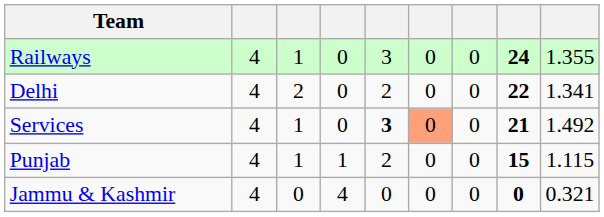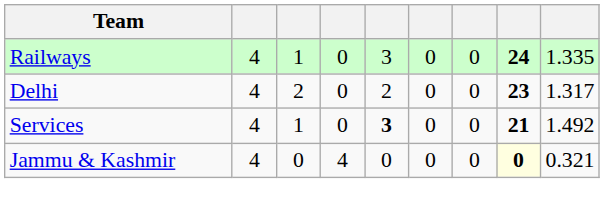 <table class="wikitable" style="text-align:center">
 <tr>
 <th style="width:160px">Team</th>
 <th style="width:25px"></th>
 <th style="width:25px"></th>
 <th style="width:25px"></th>
 <th style="width:25px"></th>
 <th style="width:25px"></th>
 <th style="width:25px"></th>
 <th style="width:25px"></th>
 <th style="width:25px;"></th>
 </tr>
 <tr style="background:#cfc;">
 <td style="text-align:left"><a href='#'>Railways</a></td>
 <td>4</td>
 <td>1</td>
 <td>0</td>
 <td>3</td>
 <td>0</td>
 <td>0</td>
 <td><strong>24</strong></td>
-<td>1.355</td>
+<td>1.335</td>
 </tr>
 <tr>
 <td style="text-align:left"><a href='#'>Delhi</a></td>
 <td>4</td>
 <td>2</td>
 <td>0</td>
 <td>2</td>
 <td>0</td>
 <td>0</td>
-<td><strong>22</strong></td>
-<td>1.341</td>
+<td><strong>23</strong></td>
+<td>1.317</td>
 </tr>
 <tr>
 <td style="text-align:left"><a href='#'>Services</a></td>
 <td>4</td>
 <td>1</td>
 <td>0</td>
 <td><strong>3</strong></td>
-<td style="background: lightsalmon;">0</td>
+<td>0</td>
 <td>0</td>
 <td><strong>21</strong></td>
 <td>1.492</td>
-</tr>
-<tr>
-<td style="text-align:left"><a href='#'>Punjab</a></td>
-<td>4</td>
-<td>1</td>
-<td>1</td>
-<td>2</td>
-<td>0</td>
-<td>0</td>
-<td><strong>15</strong></td>
-<td>1.115</td>
 </tr>
 <tr>
 <td style="text-align:left"><a href='#'>Jammu & Kashmir</a></td>
 <td>4</td>
 <td>0</td>
 <td>4</td>
 <td>0</td>
 <td>0</td>
 <td>0</td>
-<td><strong>0</strong></td>
+<td style="background: lightyellow;"><strong>0</strong></td>
 <td>0.321</td>
 </tr>
 </table>
